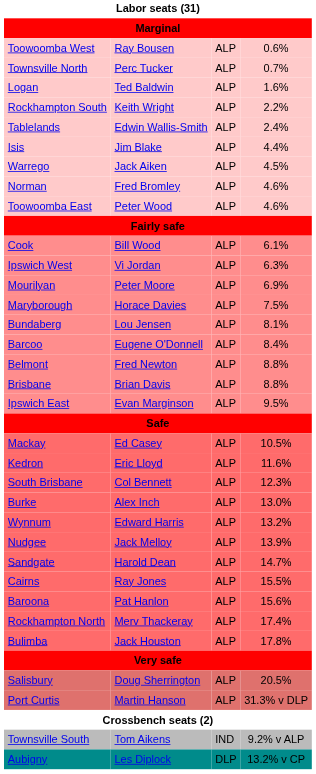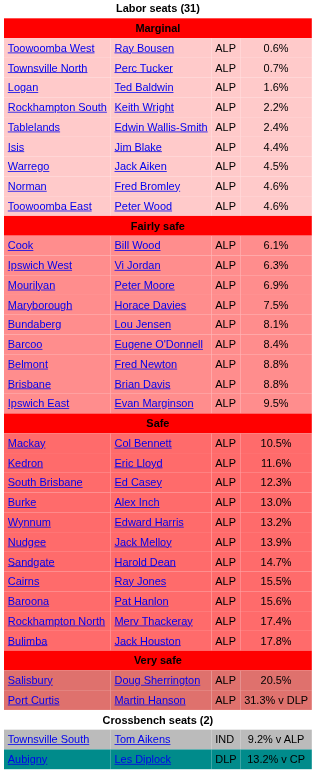 <table class="toccolours" cellpadding="5" cellspacing="0" style="float:left; margin-right:.5em; margin-top:.4em; font-size:90%;">
 <tr>
 <td COLSPAN=4 align="center"><strong>Labor seats (31)</strong></td>
 </tr>
 <tr>
 <td COLSPAN=4 align="center" bgcolor="red"><span><strong>Marginal</strong></span></td>
 </tr>
 <tr>
 <td align="left" bgcolor="FFCACA"><a href='#'>Toowoomba West</a></td>
 <td align="left" bgcolor="FFCACA"><a href='#'>Ray Bousen</a></td>
 <td align="left" bgcolor="FFCACA">ALP</td>
 <td align="center" bgcolor="FFCACA">0.6%</td>
 </tr>
 <tr>
 <td align="left" bgcolor="FFCACA"><a href='#'>Townsville North</a></td>
 <td align="left" bgcolor="FFCACA"><a href='#'>Perc Tucker</a></td>
 <td align="left" bgcolor="FFCACA">ALP</td>
 <td align="center" bgcolor="FFCACA">0.7%</td>
 </tr>
 <tr>
 <td align="left" bgcolor="FFCACA"><a href='#'>Logan</a></td>
 <td align="left" bgcolor="FFCACA"><a href='#'>Ted Baldwin</a></td>
 <td align="left" bgcolor="FFCACA">ALP</td>
 <td align="center" bgcolor="FFCACA">1.6%</td>
 </tr>
 <tr>
 <td align="left" bgcolor="FFCACA"><a href='#'>Rockhampton South</a></td>
 <td align="left" bgcolor="FFCACA"><a href='#'>Keith Wright</a></td>
 <td align="left" bgcolor="FFCACA">ALP</td>
 <td align="center" bgcolor="FFCACA">2.2%</td>
 </tr>
 <tr>
 <td align="left" bgcolor="FFCACA"><a href='#'>Tablelands</a></td>
 <td align="left" bgcolor="FFCACA"><a href='#'>Edwin Wallis-Smith</a></td>
 <td align="left" bgcolor="FFCACA">ALP</td>
 <td align="center" bgcolor="FFCACA">2.4%</td>
 </tr>
 <tr>
 <td align="left" bgcolor="FFCACA"><a href='#'>Isis</a></td>
 <td align="left" bgcolor="FFCACA"><a href='#'>Jim Blake</a></td>
 <td align="left" bgcolor="FFCACA">ALP</td>
 <td align="center" bgcolor="FFCACA">4.4%</td>
 </tr>
 <tr>
 <td align="left" bgcolor="FFCACA"><a href='#'>Warrego</a></td>
 <td align="left" bgcolor="FFCACA"><a href='#'>Jack Aiken</a></td>
 <td align="left" bgcolor="FFCACA">ALP</td>
 <td align="center" bgcolor="FFCACA">4.5%</td>
 </tr>
 <tr>
 <td align="left" bgcolor="FFCACA"><a href='#'>Norman</a></td>
 <td align="left" bgcolor="FFCACA"><a href='#'>Fred Bromley</a></td>
 <td align="left" bgcolor="FFCACA">ALP</td>
 <td align="center" bgcolor="FFCACA">4.6%</td>
 </tr>
 <tr>
 <td align="left" bgcolor="FFCACA"><a href='#'>Toowoomba East</a></td>
 <td align="left" bgcolor="FFCACA"><a href='#'>Peter Wood</a></td>
 <td align="left" bgcolor="FFCACA">ALP</td>
 <td align="center" bgcolor="FFCACA">4.6%</td>
 </tr>
 <tr>
 <td COLSPAN=4 align="center" bgcolor="red"><span><strong>Fairly safe</strong></span></td>
 </tr>
 <tr>
 <td align="left" bgcolor="FF8D8D"><a href='#'>Cook</a></td>
 <td align="left" bgcolor="FF8D8D"><a href='#'>Bill Wood</a></td>
 <td align="left" bgcolor="FF8D8D">ALP</td>
 <td align="center" bgcolor="FF8D8D">6.1%</td>
 </tr>
 <tr>
 <td align="left" bgcolor="FF8D8D"><a href='#'>Ipswich West</a></td>
 <td align="left" bgcolor="FF8D8D"><a href='#'>Vi Jordan</a></td>
 <td align="left" bgcolor="FF8D8D">ALP</td>
 <td align="center" bgcolor="FF8D8D">6.3%</td>
 </tr>
 <tr>
 <td align="left" bgcolor="FF8D8D"><a href='#'>Mourilyan</a></td>
 <td align="left" bgcolor="FF8D8D"><a href='#'>Peter Moore</a></td>
 <td align="left" bgcolor="FF8D8D">ALP</td>
 <td align="center" bgcolor="FF8D8D">6.9%</td>
 </tr>
 <tr>
 <td align="left" bgcolor="FF8D8D"><a href='#'>Maryborough</a></td>
 <td align="left" bgcolor="FF8D8D"><a href='#'>Horace Davies</a></td>
 <td align="left" bgcolor="FF8D8D">ALP</td>
 <td align="center" bgcolor="FF8D8D">7.5%</td>
 </tr>
 <tr>
 <td align="left" bgcolor="FF8D8D"><a href='#'>Bundaberg</a></td>
 <td align="left" bgcolor="FF8D8D"><a href='#'>Lou Jensen</a></td>
 <td align="left" bgcolor="FF8D8D">ALP</td>
 <td align="center" bgcolor="FF8D8D">8.1%</td>
 </tr>
 <tr>
 <td align="left" bgcolor="FF8D8D"><a href='#'>Barcoo</a></td>
 <td align="left" bgcolor="FF8D8D"><a href='#'>Eugene O'Donnell</a></td>
 <td align="left" bgcolor="FF8D8D">ALP</td>
 <td align="center" bgcolor="FF8D8D">8.4%</td>
 </tr>
 <tr>
 <td align="left" bgcolor="FF8D8D"><a href='#'>Belmont</a></td>
 <td align="left" bgcolor="FF8D8D"><a href='#'>Fred Newton</a></td>
 <td align="left" bgcolor="FF8D8D">ALP</td>
 <td align="center" bgcolor="FF8D8D">8.8%</td>
 </tr>
 <tr>
 <td align="left" bgcolor="FF8D8D"><a href='#'>Brisbane</a></td>
 <td align="left" bgcolor="FF8D8D"><a href='#'>Brian Davis</a></td>
 <td align="left" bgcolor="FF8D8D">ALP</td>
 <td align="center" bgcolor="FF8D8D">8.8%</td>
 </tr>
 <tr>
 <td align="left" bgcolor="FF8D8D"><a href='#'>Ipswich East</a></td>
 <td align="left" bgcolor="FF8D8D"><a href='#'>Evan Marginson</a></td>
 <td align="left" bgcolor="FF8D8D">ALP</td>
 <td align="center" bgcolor="FF8D8D">9.5%</td>
 </tr>
 <tr>
 <td COLSPAN=4 align="center" bgcolor="red"><span><strong>Safe</strong></span></td>
 </tr>
 <tr>
 <td align="left" bgcolor="FF6B6B"><a href='#'>Mackay</a></td>
-<td align="left" bgcolor="FF6B6B"><a href='#'>Ed Casey</a></td>
+<td align="left" bgcolor="FF6B6B"><a href='#'>Col Bennett</a></td>
 <td align="left" bgcolor="FF6B6B">ALP</td>
 <td align="center" bgcolor="FF6B6B">10.5%</td>
 </tr>
 <tr>
 <td align="left" bgcolor="FF6B6B"><a href='#'>Kedron</a></td>
 <td align="left" bgcolor="FF6B6B"><a href='#'>Eric Lloyd</a></td>
 <td align="left" bgcolor="FF6B6B">ALP</td>
 <td align="center" bgcolor="FF6B6B">11.6%</td>
 </tr>
 <tr>
 <td align="left" bgcolor="FF6B6B"><a href='#'>South Brisbane</a></td>
-<td align="left" bgcolor="FF6B6B"><a href='#'>Col Bennett</a></td>
+<td align="left" bgcolor="FF6B6B"><a href='#'>Ed Casey</a></td>
 <td align="left" bgcolor="FF6B6B">ALP</td>
 <td align="center" bgcolor="FF6B6B">12.3%</td>
 </tr>
 <tr>
 <td align="left" bgcolor="FF6B6B"><a href='#'>Burke</a></td>
 <td align="left" bgcolor="FF6B6B"><a href='#'>Alex Inch</a></td>
 <td align="left" bgcolor="FF6B6B">ALP</td>
 <td align="center" bgcolor="FF6B6B">13.0%</td>
 </tr>
 <tr>
 <td align="left" bgcolor="FF6B6B"><a href='#'>Wynnum</a></td>
 <td align="left" bgcolor="FF6B6B"><a href='#'>Edward Harris</a></td>
 <td align="left" bgcolor="FF6B6B">ALP</td>
 <td align="center" bgcolor="FF6B6B">13.2%</td>
 </tr>
 <tr>
 <td align="left" bgcolor="FF6B6B"><a href='#'>Nudgee</a></td>
 <td align="left" bgcolor="FF6B6B"><a href='#'>Jack Melloy</a></td>
 <td align="left" bgcolor="FF6B6B">ALP</td>
 <td align="center" bgcolor="FF6B6B">13.9%</td>
 </tr>
 <tr>
 <td align="left" bgcolor="FF6B6B"><a href='#'>Sandgate</a></td>
 <td align="left" bgcolor="FF6B6B"><a href='#'>Harold Dean</a></td>
 <td align="left" bgcolor="FF6B6B">ALP</td>
 <td align="center" bgcolor="FF6B6B">14.7%</td>
 </tr>
 <tr>
 <td align="left" bgcolor="FF6B6B"><a href='#'>Cairns</a></td>
 <td align="left" bgcolor="FF6B6B"><a href='#'>Ray Jones</a></td>
 <td align="left" bgcolor="FF6B6B">ALP</td>
 <td align="center" bgcolor="FF6B6B">15.5%</td>
 </tr>
 <tr>
 <td align="left" bgcolor="FF6B6B"><a href='#'>Baroona</a></td>
 <td align="left" bgcolor="FF6B6B"><a href='#'>Pat Hanlon</a></td>
 <td align="left" bgcolor="FF6B6B">ALP</td>
 <td align="center" bgcolor="FF6B6B">15.6%</td>
 </tr>
 <tr>
 <td align="left" bgcolor="FF6B6B"><a href='#'>Rockhampton North</a></td>
 <td align="left" bgcolor="FF6B6B"><a href='#'>Merv Thackeray</a></td>
 <td align="left" bgcolor="FF6B6B">ALP</td>
 <td align="center" bgcolor="FF6B6B">17.4%</td>
 </tr>
 <tr>
 <td align="left" bgcolor="FF6B6B"><a href='#'>Bulimba</a></td>
 <td align="left" bgcolor="FF6B6B"><a href='#'>Jack Houston</a></td>
 <td align="left" bgcolor="FF6B6B">ALP</td>
 <td align="center" bgcolor="FF6B6B">17.8%</td>
 </tr>
 <tr>
 <td COLSPAN=4 align="center" bgcolor="red"><span><strong>Very safe</strong></span></td>
 </tr>
 <tr>
 <td align="left" bgcolor="DF716D"><a href='#'>Salisbury</a></td>
 <td align="left" bgcolor="DF716D"><a href='#'>Doug Sherrington</a></td>
 <td align="left" bgcolor="DF716D">ALP</td>
 <td align="center" bgcolor="DF716D">20.5%</td>
 </tr>
 <tr>
 <td align="left" bgcolor="DF716D"><a href='#'>Port Curtis</a></td>
 <td align="left" bgcolor="DF716D"><a href='#'>Martin Hanson</a></td>
 <td align="left" bgcolor="DF716D">ALP</td>
 <td align="center" bgcolor="DF716D">31.3% v DLP</td>
 </tr>
 <tr>
 <td COLSPAN=4 align="center"><strong>Crossbench seats (2)</strong></td>
 </tr>
 <tr>
 <td align="left" bgcolor="BBBBBB"><a href='#'>Townsville South</a></td>
 <td align="left" bgcolor="BBBBBB"><a href='#'>Tom Aikens</a></td>
 <td align="left" bgcolor="BBBBBB">IND</td>
 <td align="center" bgcolor="BBBBBB">9.2% v ALP</td>
 </tr>
 <tr>
 <td align="left" bgcolor="008B8B"><a href='#'>Aubigny</a></td>
 <td align="left" bgcolor="008B8B"><a href='#'>Les Diplock</a></td>
 <td align="left" bgcolor="008B8B">DLP</td>
 <td align="center" bgcolor="008B8B">13.2% v CP</td>
 </tr>
 <tr>
 </tr>
 </table>
